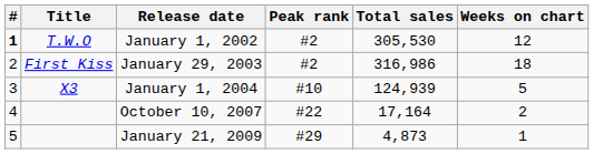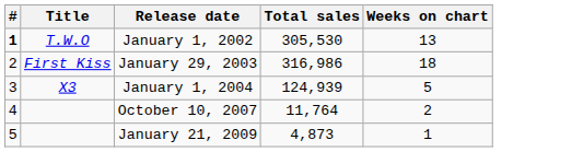 <table class="wikitable" style="text-align:center">
 <tr>
 <th>#</th>
 <th>Title</th>
 <th>Release date</th>
-<th>Peak rank</th>
 <th>Total sales</th>
 <th>Weeks on chart</th>
 </tr>
 <tr>
 <td><strong>1</strong></td>
 <td><em><a href='#'>T.W.O</a></em></td>
 <td>January 1, 2002</td>
-<td>#2</td>
 <td>305,530</td>
-<td>12</td>
+<td>13</td>
 </tr>
 <tr>
 <td>2</td>
 <td><em><a href='#'>First Kiss</a></em></td>
 <td>January 29, 2003</td>
-<td>#2</td>
 <td>316,986</td>
 <td>18</td>
 </tr>
 <tr>
 <td>3</td>
 <td><em><a href='#'>X3</a></em></td>
 <td>January 1, 2004</td>
-<td>#10</td>
 <td>124,939</td>
 <td>5</td>
 </tr>
 <tr>
 <td>4</td>
 <td></td>
 <td>October 10, 2007</td>
-<td>#22</td>
-<td>17,164</td>
+<td>11,764</td>
 <td>2</td>
 </tr>
 <tr>
 <td>5</td>
 <td></td>
 <td>January 21, 2009</td>
-<td>#29</td>
 <td>4,873</td>
 <td>1</td>
 </tr>
 </table>
